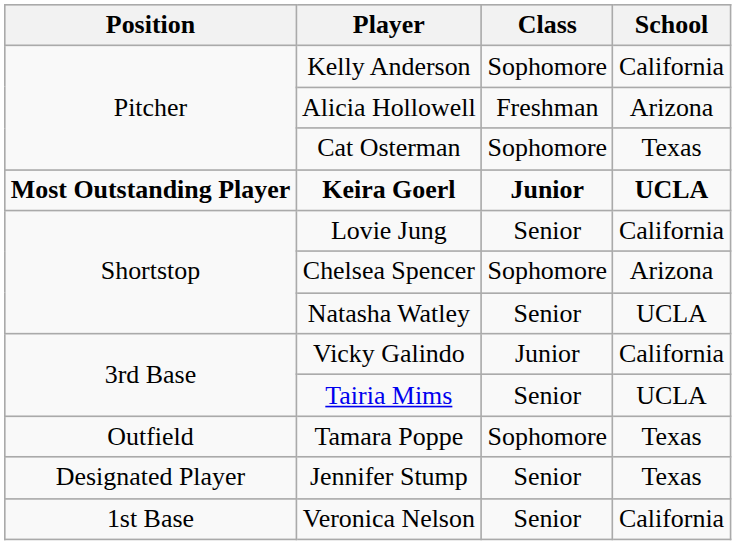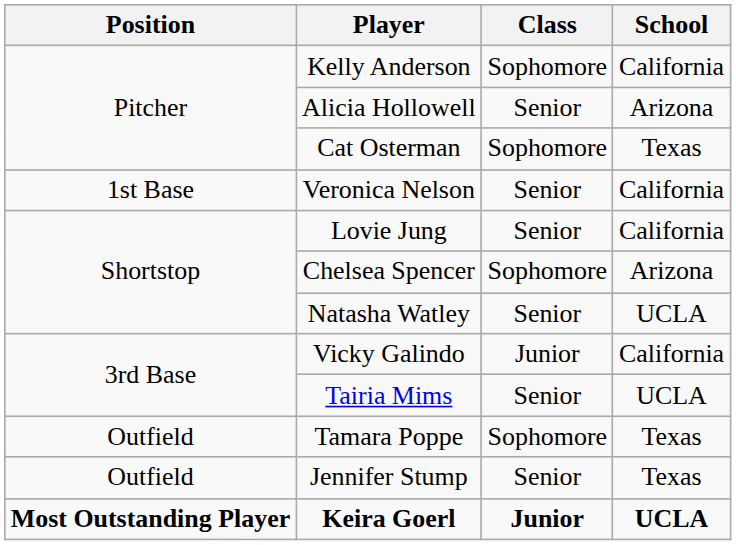 <table class="wikitable">
 <tr>
 <th>Position</th>
 <th>Player</th>
 <th>Class</th>
 <th>School</th>
 </tr>
 <tr align=center>
 <td rowspan=3>Pitcher</td>
 <td>Kelly Anderson</td>
 <td>Sophomore</td>
 <td>California</td>
 </tr>
 <tr align=center>
 <td>Alicia Hollowell</td>
-<td>Freshman</td>
+<td>Senior</td>
 <td>Arizona</td>
 </tr>
 <tr align=center>
 <td>Cat Osterman</td>
 <td>Sophomore</td>
 <td>Texas</td>
 </tr>
 <tr align=center>
-<td><strong>Most Outstanding Player</strong></td>
-<td><strong>Keira Goerl</strong></td>
-<td><strong>Junior</strong></td>
-<td><strong>UCLA</strong></td>
+<td rowspan=1>1st Base</td>
+<td>Veronica Nelson</td>
+<td>Senior</td>
+<td>California</td>
 </tr>
 <tr align=center>
 <td rowspan=3>Shortstop</td>
 <td>Lovie Jung</td>
 <td>Senior</td>
 <td>California</td>
 </tr>
 <tr align=center>
 <td>Chelsea Spencer</td>
 <td>Sophomore</td>
 <td>Arizona</td>
 </tr>
 <tr align=center>
 <td>Natasha Watley</td>
 <td>Senior</td>
 <td>UCLA</td>
 </tr>
 <tr align=center>
 <td rowspan=2>3rd Base</td>
 <td>Vicky Galindo</td>
 <td>Junior</td>
 <td>California</td>
 </tr>
 <tr align=center>
 <td><a href='#'>Tairia Mims</a></td>
 <td>Senior</td>
 <td>UCLA</td>
 </tr>
 <tr align=center>
 <td rowspan=1>Outfield</td>
 <td>Tamara Poppe</td>
 <td>Sophomore</td>
 <td>Texas</td>
 </tr>
 <tr align=center>
-<td rowspan=1>Designated Player</td>
+<td rowspan=1>Outfield</td>
 <td>Jennifer Stump</td>
 <td>Senior</td>
 <td>Texas</td>
 </tr>
 <tr align=center>
-<td rowspan=1>1st Base</td>
-<td>Veronica Nelson</td>
-<td>Senior</td>
-<td>California</td>
+<td><strong>Most Outstanding Player</strong></td>
+<td><strong>Keira Goerl</strong></td>
+<td><strong>Junior</strong></td>
+<td><strong>UCLA</strong></td>
 </tr>
 </table>
